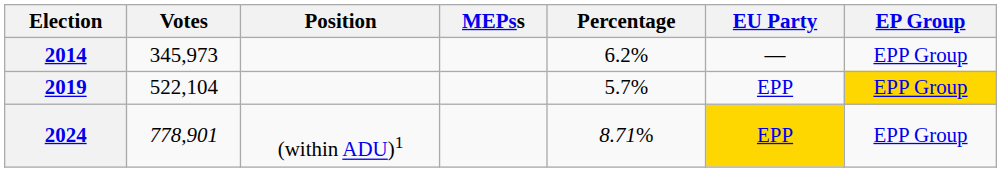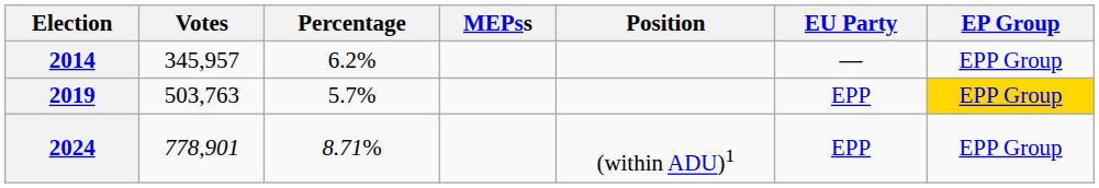 <table class=wikitable style="text-align: right;" width=60%>
 <tr>
 <th>Election</th>
 <th>Votes</th>
+<th>Percentage</th>
+<th><a href='#'>MEPs</a>s</th>
 <th>Position</th>
-<th><a href='#'>MEPs</a>s</th>
-<th>Percentage</th>
 <th><a href='#'>EU Party</a></th>
 <th><a href='#'>EP Group</a></th>
 </tr>
 <tr style="text-align:center;">
 <th><a href='#'>2014</a></th>
-<td>345,973</td>
+<td>345,957</td>
+<td>6.2% </td>
 <td></td>
 <td></td>
-<td>6.2% </td>
 <td>—</td>
 <td><a href='#'>EPP Group</a></td>
 </tr>
 <tr style="text-align:center;">
 <th><a href='#'>2019</a></th>
-<td>522,104</td>
+<td>503,763</td>
+<td>5.7% </td>
 <td></td>
 <td></td>
-<td>5.7% </td>
 <td><a href='#'>EPP</a></td>
 <td style="background: gold;"><a href='#'>EPP Group</a></td>
 </tr>
 <tr style="text-align:center;">
 <th><a href='#'>2024</a></th>
 <td><em>778,901</em></td>
+<td><em>8.71</em>% </td>
+<td></td>
 <td><br>(within <a href='#'>ADU</a>)<sup>1</sup></td>
-<td></td>
-<td><em>8.71</em>% </td>
-<td style="background: gold;"><a href='#'>EPP</a></td>
+<td><a href='#'>EPP</a></td>
 <td><a href='#'>EPP Group</a></td>
 </tr>
 </table>
